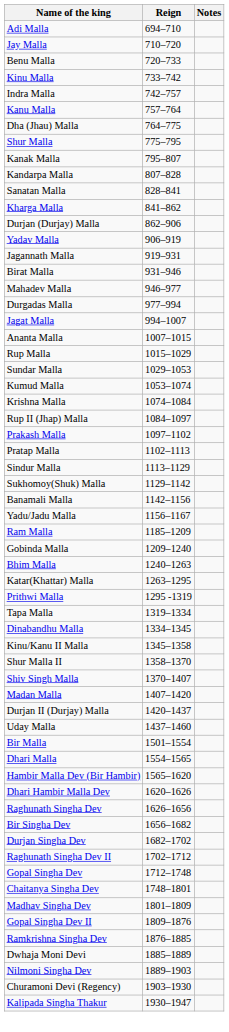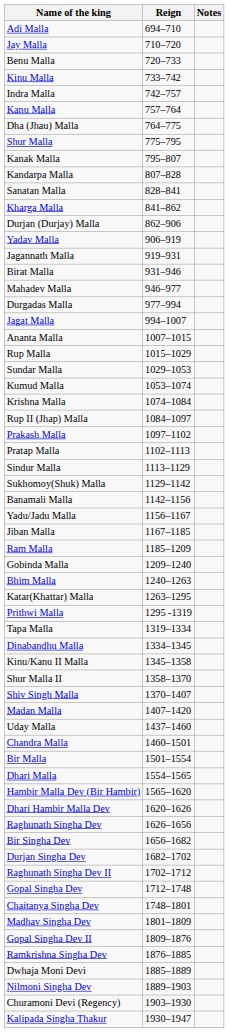 <table class="wikitable">
 <tr>
 <th>Name of the king</th>
 <th>Reign</th>
 <th>Notes</th>
 </tr>
 <tr>
 <td><a href='#'>Adi Malla</a></td>
 <td>694–710</td>
 <td></td>
 </tr>
 <tr>
 <td><a href='#'>Jay Malla</a></td>
 <td>710–720</td>
 <td></td>
 </tr>
 <tr>
 <td>Benu Malla</td>
 <td>720–733</td>
 <td></td>
 </tr>
 <tr>
 <td><a href='#'>Kinu Malla</a></td>
 <td>733–742</td>
 <td></td>
 </tr>
 <tr>
 <td>Indra Malla</td>
 <td>742–757</td>
 <td></td>
 </tr>
 <tr>
 <td><a href='#'>Kanu Malla</a></td>
 <td>757–764</td>
 <td></td>
 </tr>
 <tr>
 <td>Dha (Jhau) Malla</td>
 <td>764–775</td>
 <td></td>
 </tr>
 <tr>
 <td><a href='#'>Shur Malla</a></td>
 <td>775–795</td>
 <td></td>
 </tr>
 <tr>
 <td>Kanak Malla</td>
 <td>795–807</td>
 <td></td>
 </tr>
 <tr>
 <td>Kandarpa Malla</td>
 <td>807–828</td>
 <td></td>
 </tr>
 <tr>
 <td>Sanatan Malla</td>
 <td>828–841</td>
 <td></td>
 </tr>
 <tr>
 <td><a href='#'>Kharga Malla</a></td>
 <td>841–862</td>
 <td></td>
 </tr>
 <tr>
 <td>Durjan (Durjay) Malla</td>
 <td>862–906</td>
 <td></td>
 </tr>
 <tr>
 <td><a href='#'>Yadav Malla</a></td>
 <td>906–919</td>
 <td></td>
 </tr>
 <tr>
 <td>Jagannath Malla</td>
 <td>919–931</td>
 <td></td>
 </tr>
 <tr>
 <td>Birat Malla</td>
 <td>931–946</td>
 <td></td>
 </tr>
 <tr>
 <td>Mahadev Malla</td>
 <td>946–977</td>
 <td></td>
 </tr>
 <tr>
 <td>Durgadas Malla</td>
 <td>977–994</td>
 <td></td>
 </tr>
 <tr>
 <td><a href='#'>Jagat Malla</a></td>
 <td>994–1007</td>
 <td></td>
 </tr>
 <tr>
 <td>Ananta Malla</td>
 <td>1007–1015</td>
 <td></td>
 </tr>
 <tr>
 <td>Rup Malla</td>
 <td>1015–1029</td>
 <td></td>
 </tr>
 <tr>
 <td>Sundar Malla</td>
 <td>1029–1053</td>
 <td></td>
 </tr>
 <tr>
 <td>Kumud Malla</td>
 <td>1053–1074</td>
 <td></td>
 </tr>
 <tr>
 <td>Krishna Malla</td>
 <td>1074–1084</td>
 <td></td>
 </tr>
 <tr>
 <td>Rup II (Jhap) Malla</td>
 <td>1084–1097</td>
 <td></td>
 </tr>
 <tr>
 <td><a href='#'>Prakash Malla</a></td>
 <td>1097–1102</td>
 <td></td>
 </tr>
 <tr>
 <td>Pratap Malla</td>
 <td>1102–1113</td>
 <td></td>
 </tr>
 <tr>
 <td>Sindur Malla</td>
 <td>1113–1129</td>
 <td></td>
 </tr>
 <tr>
 <td>Sukhomoy(Shuk) Malla</td>
 <td>1129–1142</td>
 <td></td>
 </tr>
 <tr>
 <td>Banamali Malla</td>
 <td>1142–1156</td>
 <td></td>
 </tr>
 <tr>
 <td>Yadu/Jadu Malla</td>
 <td>1156–1167</td>
 <td></td>
 </tr>
 <tr>
+<td>Jiban Malla</td>
+<td>1167–1185</td>
+<td></td>
+</tr>
+<tr>
 <td><a href='#'>Ram Malla</a></td>
 <td>1185–1209</td>
 <td></td>
 </tr>
 <tr>
 <td>Gobinda Malla</td>
 <td>1209–1240</td>
 <td></td>
 </tr>
 <tr>
 <td><a href='#'>Bhim Malla</a></td>
 <td>1240–1263</td>
 <td></td>
 </tr>
 <tr>
 <td>Katar(Khattar) Malla</td>
 <td>1263–1295</td>
 <td></td>
 </tr>
 <tr>
 <td><a href='#'>Prithwi Malla</a></td>
 <td>1295 -1319</td>
 <td></td>
 </tr>
 <tr>
 <td>Tapa Malla</td>
 <td>1319–1334</td>
 <td></td>
 </tr>
 <tr>
 <td><a href='#'>Dinabandhu Malla</a></td>
 <td>1334–1345</td>
 <td></td>
 </tr>
 <tr>
 <td>Kinu/Kanu II Malla</td>
 <td>1345–1358</td>
 <td></td>
 </tr>
 <tr>
 <td>Shur Malla II</td>
 <td>1358–1370</td>
 <td></td>
 </tr>
 <tr>
 <td><a href='#'>Shiv Singh Malla</a></td>
 <td>1370–1407</td>
 <td></td>
 </tr>
 <tr>
 <td><a href='#'>Madan Malla</a></td>
 <td>1407–1420</td>
 <td></td>
 </tr>
 <tr>
-<td>Durjan II (Durjay) Malla</td>
-<td>1420–1437</td>
+<td>Uday Malla</td>
+<td>1437–1460</td>
 <td></td>
 </tr>
 <tr>
-<td>Uday Malla</td>
-<td>1437–1460</td>
+<td><a href='#'>Chandra Malla</a></td>
+<td>1460–1501</td>
 <td></td>
 </tr>
 <tr>
 <td><a href='#'>Bir Malla</a></td>
 <td>1501–1554</td>
 <td></td>
 </tr>
 <tr>
 <td><a href='#'>Dhari Malla</a></td>
 <td>1554–1565</td>
 <td></td>
 </tr>
 <tr>
 <td><a href='#'>Hambir Malla Dev (Bir Hambir)</a></td>
 <td>1565–1620</td>
 <td></td>
 </tr>
 <tr>
 <td><a href='#'>Dhari Hambir Malla Dev</a></td>
 <td>1620–1626</td>
 <td></td>
 </tr>
 <tr>
 <td><a href='#'>Raghunath Singha Dev</a></td>
 <td>1626–1656</td>
 <td></td>
 </tr>
 <tr>
 <td><a href='#'>Bir Singha Dev</a></td>
 <td>1656–1682</td>
 <td></td>
 </tr>
 <tr>
 <td><a href='#'>Durjan Singha Dev</a></td>
 <td>1682–1702</td>
 <td></td>
 </tr>
 <tr>
 <td><a href='#'>Raghunath Singha Dev II</a></td>
 <td>1702–1712</td>
 <td></td>
 </tr>
 <tr>
 <td><a href='#'>Gopal Singha Dev</a></td>
 <td>1712–1748</td>
 <td></td>
 </tr>
 <tr>
 <td><a href='#'>Chaitanya Singha Dev</a></td>
 <td>1748–1801</td>
 <td></td>
 </tr>
 <tr>
 <td><a href='#'>Madhav Singha Dev</a></td>
 <td>1801–1809</td>
 <td></td>
 </tr>
 <tr>
 <td><a href='#'>Gopal Singha Dev II</a></td>
 <td>1809–1876</td>
 <td></td>
 </tr>
 <tr>
 <td><a href='#'>Ramkrishna Singha Dev</a></td>
 <td>1876–1885</td>
 <td></td>
 </tr>
 <tr>
 <td>Dwhaja Moni Devi</td>
 <td>1885–1889</td>
 <td></td>
 </tr>
 <tr>
 <td><a href='#'>Nilmoni Singha Dev</a></td>
 <td>1889–1903</td>
 <td></td>
 </tr>
 <tr>
 <td>Churamoni Devi (Regency)</td>
 <td>1903–1930</td>
 <td></td>
 </tr>
 <tr>
 <td><a href='#'>Kalipada Singha Thakur</a></td>
 <td>1930–1947</td>
 <td></td>
 </tr>
 </table>
